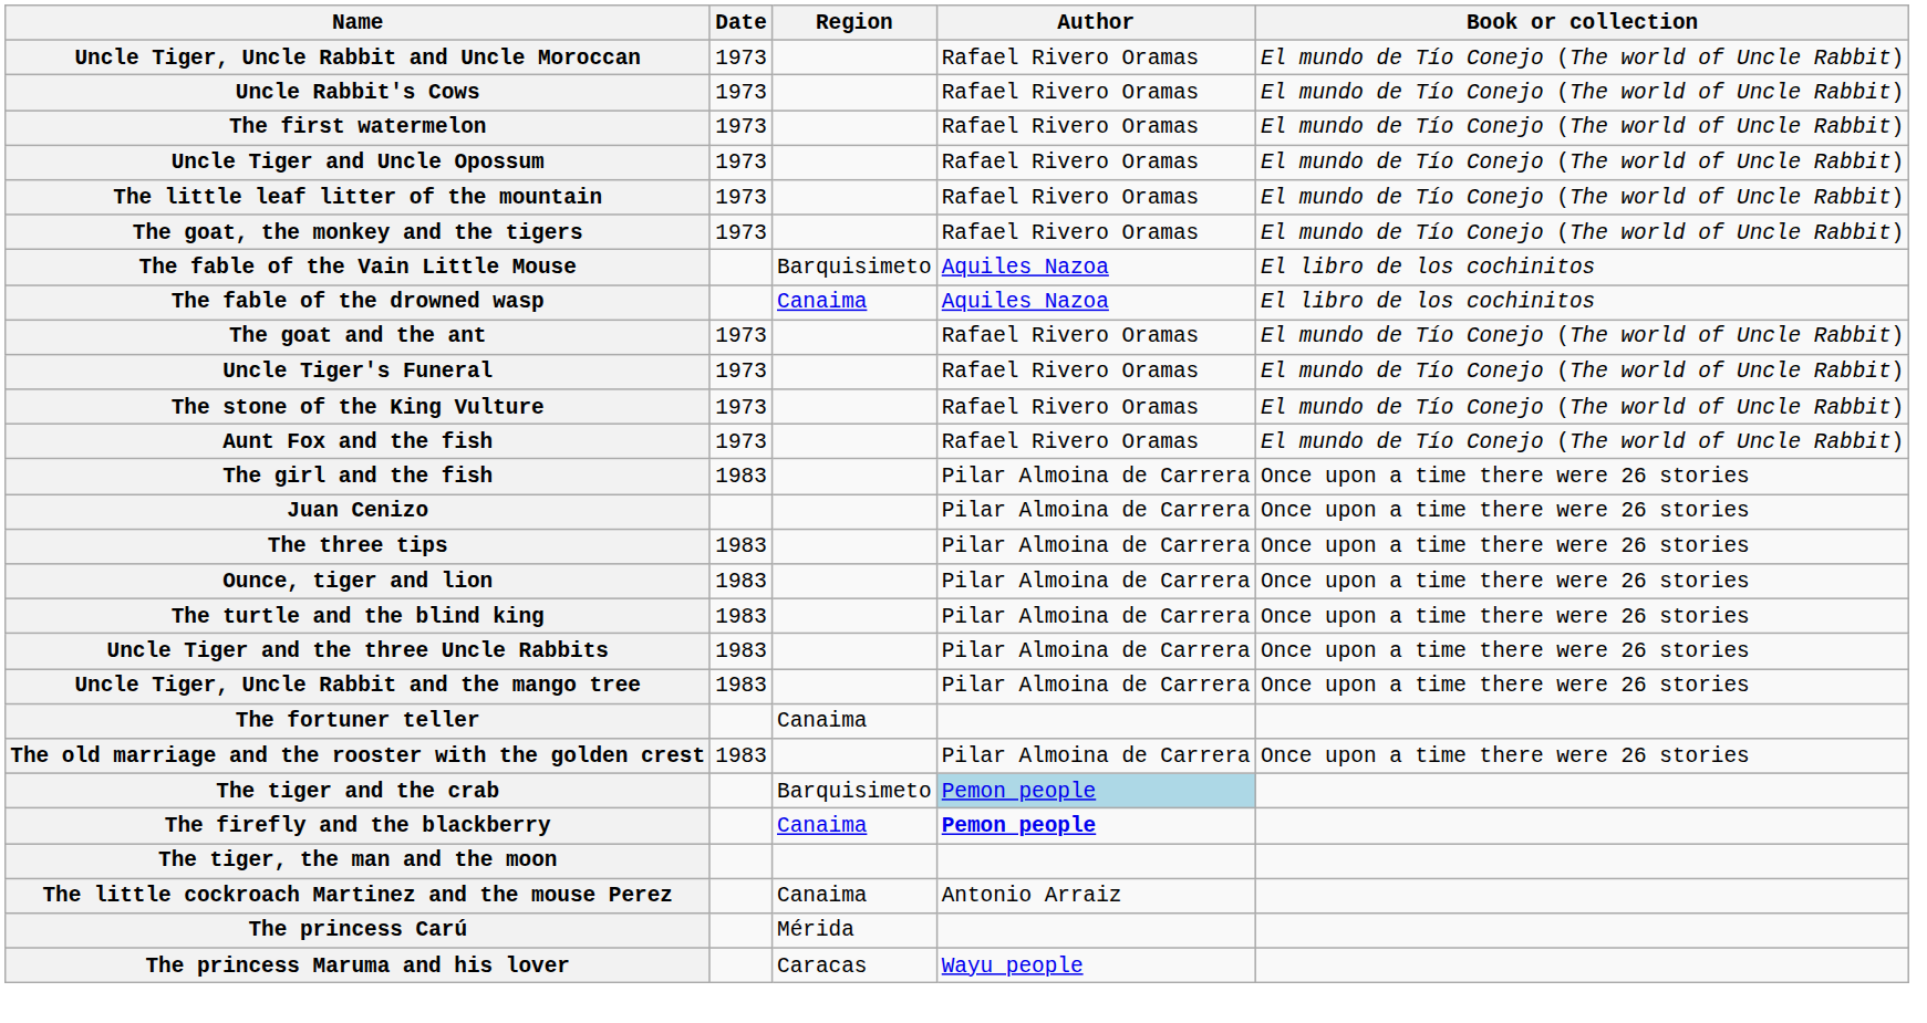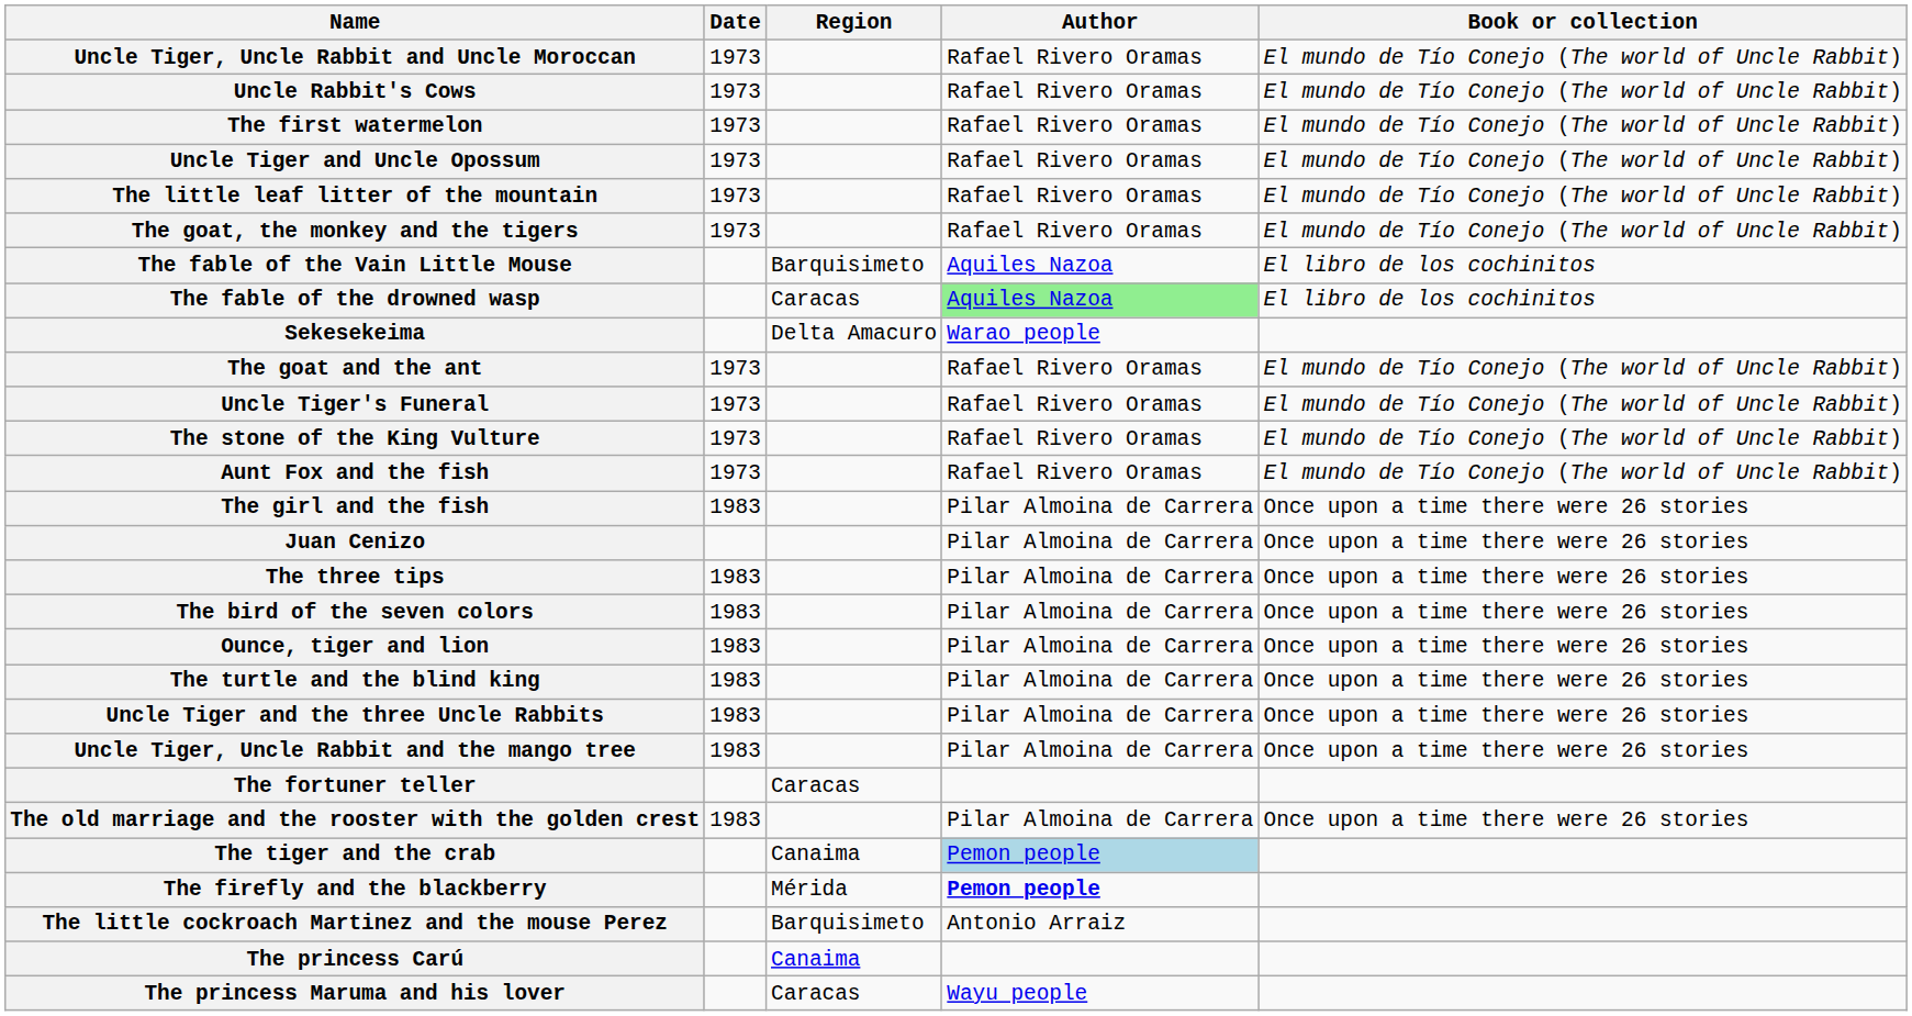 <table class="wikitable sortable">
 <tr>
 <th>Name</th>
 <th>Date</th>
 <th>Region</th>
 <th>Author</th>
 <th>Book or collection</th>
 </tr>
 <tr>
 <th>Uncle Tiger, Uncle Rabbit and Uncle Moroccan</th>
 <td>1973</td>
 <td></td>
 <td>Rafael Rivero Oramas</td>
 <td><em>El mundo de Tío Conejo</em> (<em>The world of Uncle Rabbit</em>)</td>
 </tr>
 <tr>
 <th>Uncle Rabbit's Cows</th>
 <td>1973</td>
 <td></td>
 <td>Rafael Rivero Oramas</td>
 <td><em>El mundo de Tío Conejo</em> (<em>The world of Uncle Rabbit</em>)</td>
 </tr>
 <tr>
 <th>The first watermelon</th>
 <td>1973</td>
 <td></td>
 <td>Rafael Rivero Oramas</td>
 <td><em>El mundo de Tío Conejo</em> (<em>The world of Uncle Rabbit</em>)</td>
 </tr>
 <tr>
 <th>Uncle Tiger and Uncle Opossum</th>
 <td>1973</td>
 <td></td>
 <td>Rafael Rivero Oramas</td>
 <td><em>El mundo de Tío Conejo</em> (<em>The world of Uncle Rabbit</em>)</td>
 </tr>
 <tr>
 <th>The little leaf litter of the mountain</th>
 <td>1973</td>
 <td></td>
 <td>Rafael Rivero Oramas</td>
 <td><em>El mundo de Tío Conejo</em> (<em>The world of Uncle Rabbit</em>)</td>
 </tr>
 <tr>
 <th>The goat, the monkey and the tigers</th>
 <td>1973</td>
 <td></td>
 <td>Rafael Rivero Oramas</td>
 <td><em>El mundo de Tío Conejo</em> (<em>The world of Uncle Rabbit</em>)</td>
 </tr>
 <tr>
 <th>The fable of the Vain Little Mouse</th>
 <td></td>
 <td>Barquisimeto</td>
 <td><a href='#'>Aquiles Nazoa</a></td>
 <td><em>El libro de los cochinitos</em></td>
 </tr>
 <tr>
 <th>The fable of the drowned wasp</th>
 <td></td>
-<td><a href='#'>Canaima</a></td>
-<td><a href='#'>Aquiles Nazoa</a></td>
+<td>Caracas</td>
+<td style="background: lightgreen;"><a href='#'>Aquiles Nazoa</a></td>
 <td><em>El libro de los cochinitos</em></td>
+</tr>
+<tr>
+<th>Sekesekeima</th>
+<td></td>
+<td>Delta Amacuro</td>
+<td><a href='#'>Warao people</a></td>
+<td></td>
 </tr>
 <tr>
 <th>The goat and the ant</th>
 <td>1973</td>
 <td></td>
 <td>Rafael Rivero Oramas</td>
 <td><em>El mundo de Tío Conejo</em> (<em>The world of Uncle Rabbit</em>)</td>
 </tr>
 <tr>
 <th>Uncle Tiger's Funeral</th>
 <td>1973</td>
 <td></td>
 <td>Rafael Rivero Oramas</td>
 <td><em>El mundo de Tío Conejo</em> (<em>The world of Uncle Rabbit</em>)</td>
 </tr>
 <tr>
 <th>The stone of the King Vulture</th>
 <td>1973</td>
 <td></td>
 <td>Rafael Rivero Oramas</td>
 <td><em>El mundo de Tío Conejo</em> (<em>The world of Uncle Rabbit</em>)</td>
 </tr>
 <tr>
 <th>Aunt Fox and the fish</th>
 <td>1973</td>
 <td></td>
 <td>Rafael Rivero Oramas</td>
 <td><em>El mundo de Tío Conejo</em> (<em>The world of Uncle Rabbit</em>)</td>
 </tr>
 <tr>
 <th>The girl and the fish</th>
 <td>1983</td>
 <td></td>
 <td>Pilar Almoina de Carrera</td>
 <td>Once upon a time there were 26 stories</td>
 </tr>
 <tr>
 <th>Juan Cenizo</th>
 <td></td>
 <td></td>
 <td>Pilar Almoina de Carrera</td>
 <td>Once upon a time there were 26 stories</td>
 </tr>
 <tr>
 <th>The three tips</th>
 <td>1983</td>
 <td></td>
 <td>Pilar Almoina de Carrera</td>
 <td>Once upon a time there were 26 stories</td>
 </tr>
 <tr>
+<th>The bird of the seven colors</th>
+<td>1983</td>
+<td></td>
+<td>Pilar Almoina de Carrera</td>
+<td>Once upon a time there were 26 stories</td>
+</tr>
+<tr>
 <th>Ounce, tiger and lion</th>
 <td>1983</td>
 <td></td>
 <td>Pilar Almoina de Carrera</td>
 <td>Once upon a time there were 26 stories</td>
 </tr>
 <tr>
 <th>The turtle and the blind king</th>
 <td>1983</td>
 <td></td>
 <td>Pilar Almoina de Carrera</td>
 <td>Once upon a time there were 26 stories</td>
 </tr>
 <tr>
 <th>Uncle Tiger and the three Uncle Rabbits</th>
 <td>1983</td>
 <td></td>
 <td>Pilar Almoina de Carrera</td>
 <td>Once upon a time there were 26 stories</td>
 </tr>
 <tr>
 <th>Uncle Tiger, Uncle Rabbit and the mango tree</th>
 <td>1983</td>
 <td></td>
 <td>Pilar Almoina de Carrera</td>
 <td>Once upon a time there were 26 stories</td>
 </tr>
 <tr>
 <th>The fortuner teller</th>
 <td></td>
-<td>Canaima</td>
+<td>Caracas</td>
 <td></td>
 <td></td>
 </tr>
 <tr>
 <th>The old marriage and the rooster with the golden crest</th>
 <td>1983</td>
 <td></td>
 <td>Pilar Almoina de Carrera</td>
 <td>Once upon a time there were 26 stories</td>
 </tr>
 <tr>
 <th>The tiger and the crab</th>
 <td></td>
-<td>Barquisimeto</td>
+<td>Canaima</td>
 <td style="background: lightblue;"><a href='#'>Pemon people</a></td>
 <td></td>
 </tr>
 <tr>
 <th>The firefly and the blackberry</th>
 <td></td>
-<td><a href='#'>Canaima</a></td>
+<td>Mérida</td>
 <td><strong><a href='#'>Pemon people</a></strong></td>
-<td></td>
-</tr>
-<tr>
-<th>The tiger, the man and the moon</th>
-<td></td>
-<td></td>
-<td></td>
 <td></td>
 </tr>
 <tr>
 <th>The little cockroach Martinez and the mouse Perez</th>
 <td></td>
-<td>Canaima</td>
+<td>Barquisimeto</td>
 <td>Antonio Arraiz</td>
 <td></td>
 </tr>
 <tr>
 <th>The princess Carú</th>
 <td></td>
-<td>Mérida</td>
+<td><a href='#'>Canaima</a></td>
 <td></td>
 <td></td>
 </tr>
 <tr>
 <th>The princess Maruma and his lover</th>
 <td></td>
 <td>Caracas</td>
 <td><a href='#'>Wayu people</a></td>
 <td></td>
 </tr>
 </table>
